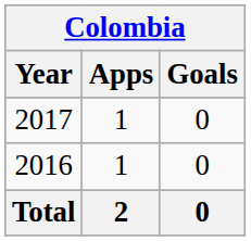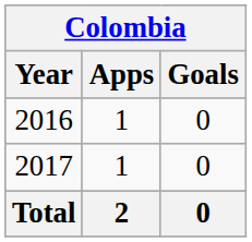 <table class="wikitable" style="text-align:center">
 <tr>
 <th colspan=3><a href='#'>Colombia</a></th>
 </tr>
 <tr>
 <th>Year</th>
 <th>Apps</th>
 <th>Goals</th>
 </tr>
 <tr>
-<td>2017</td>
+<td>2016</td>
 <td>1</td>
 <td>0</td>
 </tr>
 <tr>
-<td>2016</td>
+<td>2017</td>
 <td>1</td>
 <td>0</td>
 </tr>
 <tr>
 <th>Total</th>
 <th>2</th>
 <th>0</th>
 </tr>
 </table>
